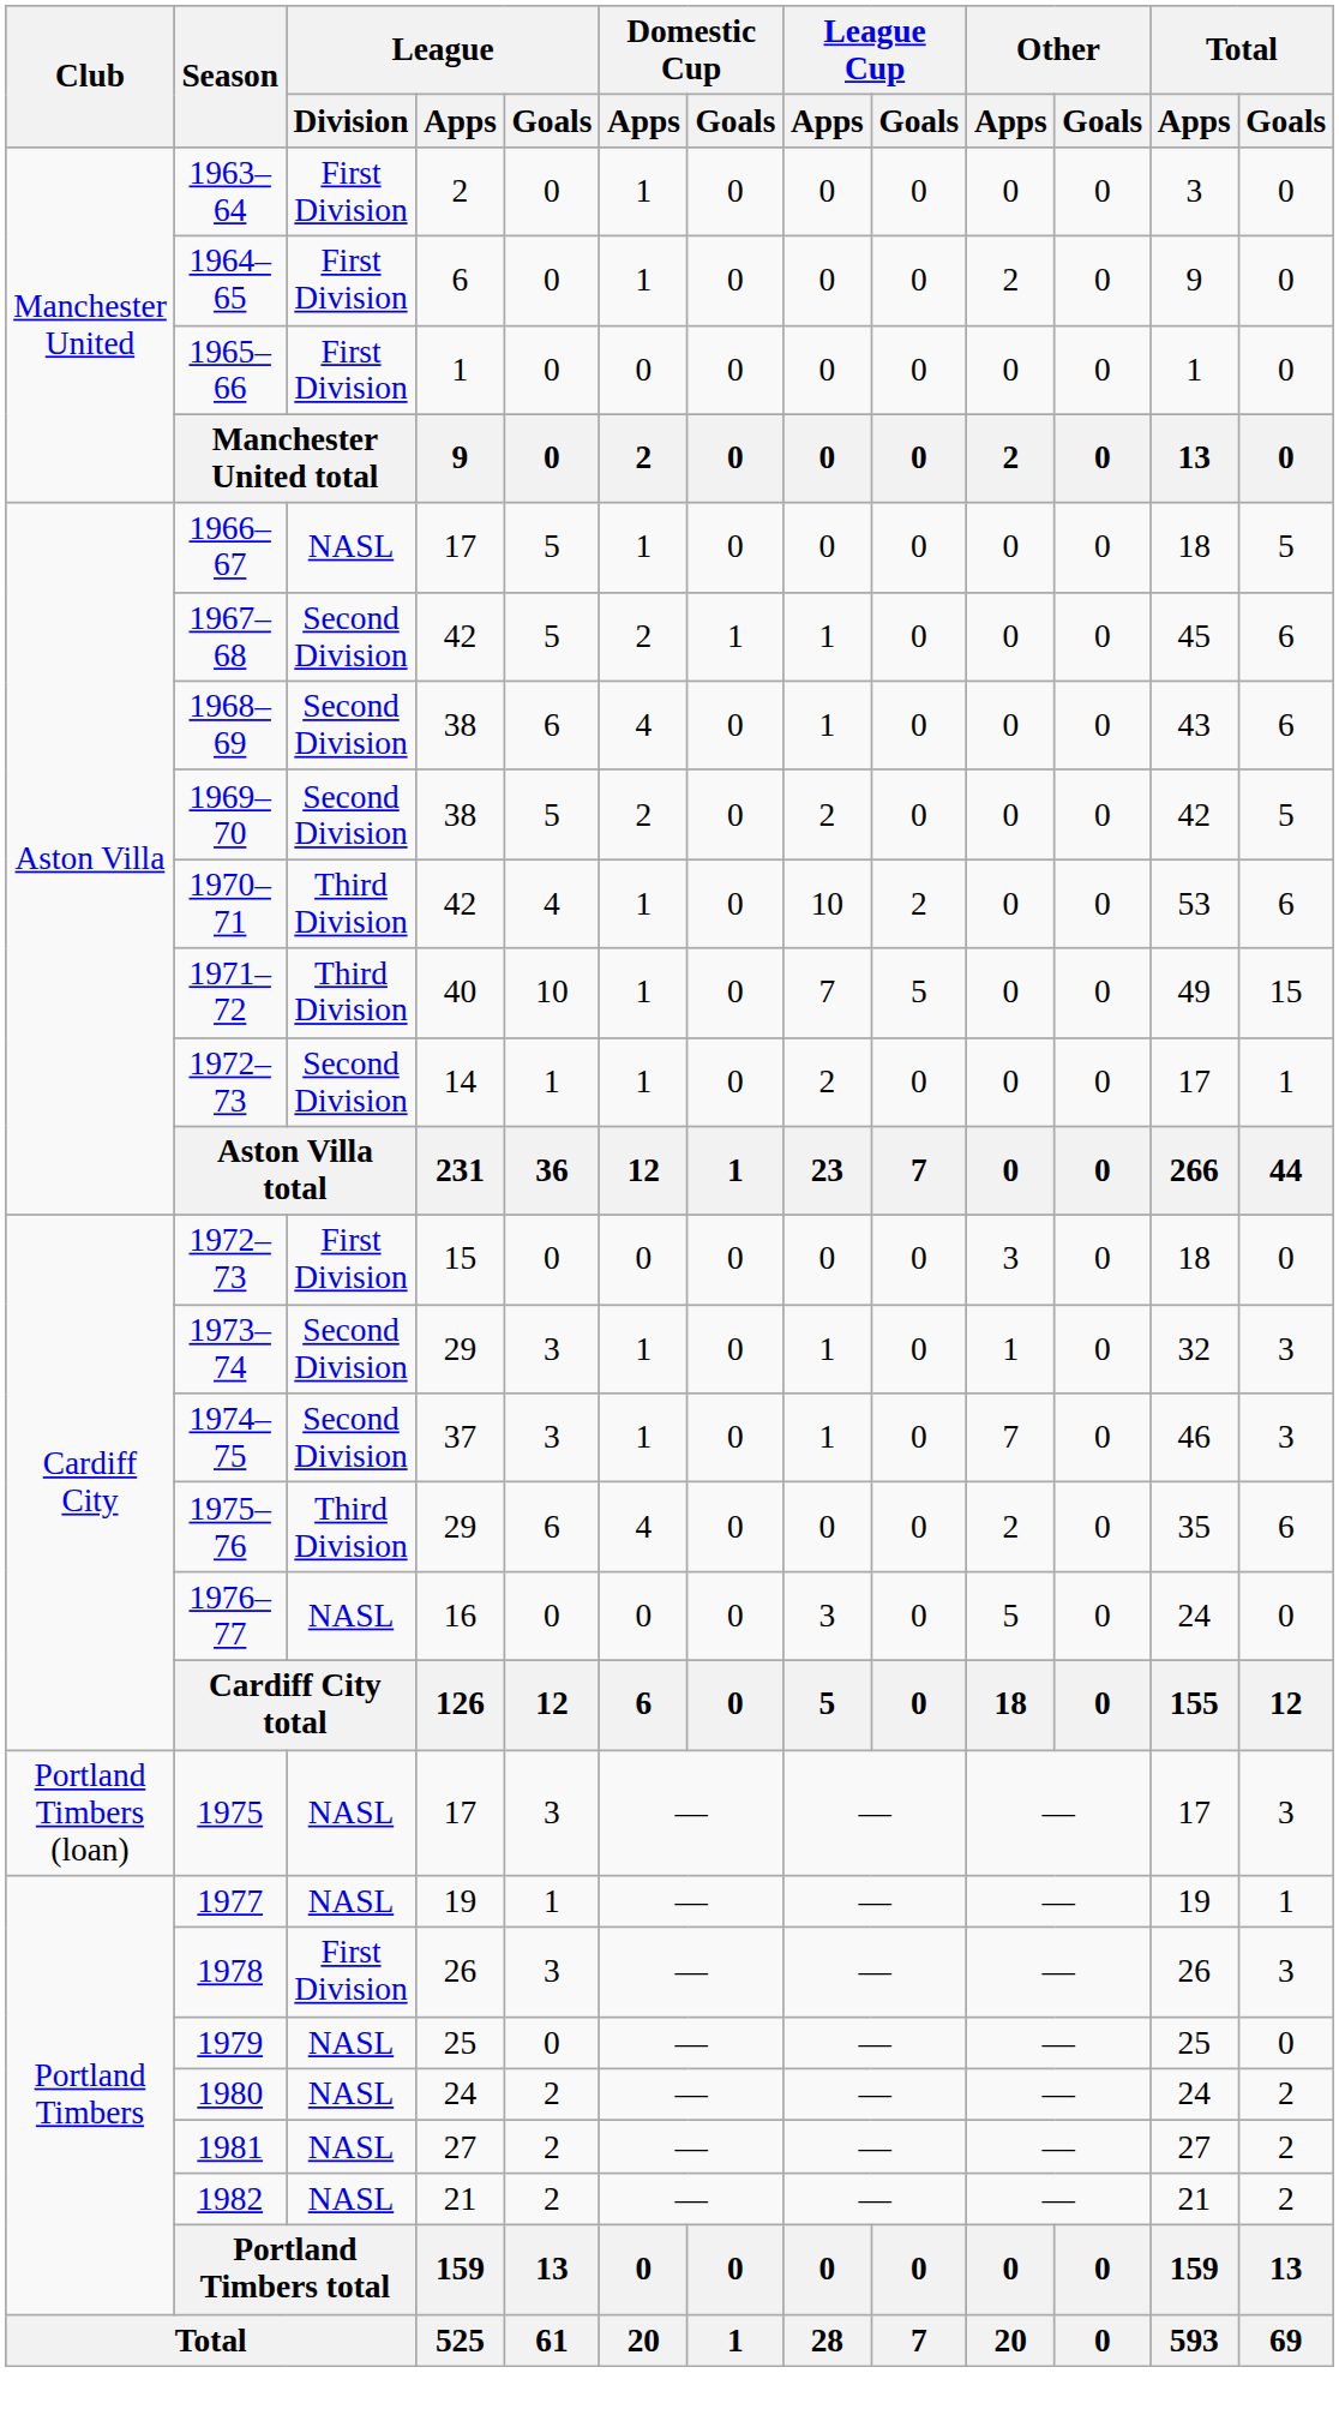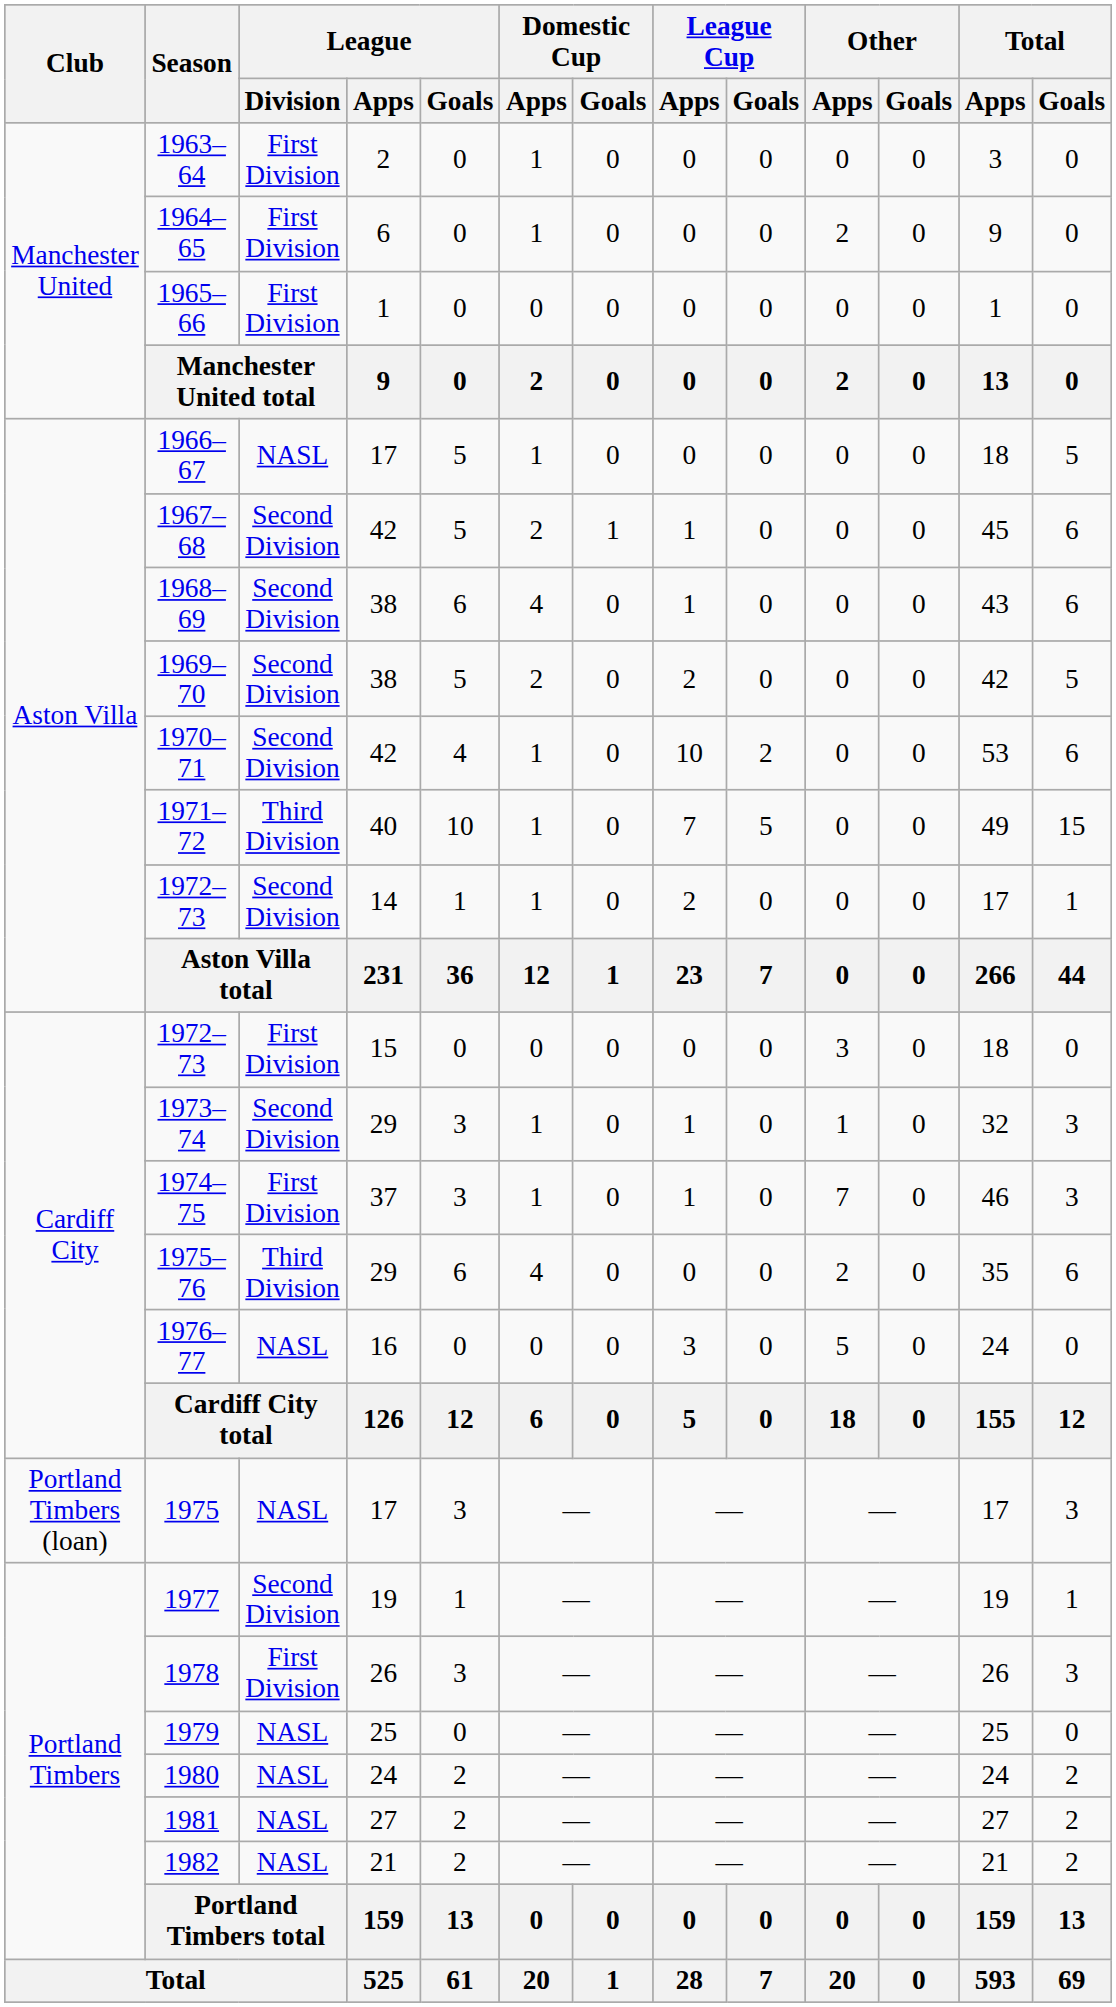 <table class="wikitable" style="text-align:center">
 <tr>
 <th rowspan="2">Club</th>
 <th rowspan="2">Season</th>
 <th colspan="3">League</th>
 <th colspan="2">Domestic Cup</th>
 <th colspan="2"><a href='#'>League Cup</a></th>
 <th colspan="2">Other</th>
 <th colspan="2">Total</th>
 </tr>
 <tr>
 <th>Division</th>
 <th>Apps</th>
 <th>Goals</th>
 <th>Apps</th>
 <th>Goals</th>
 <th>Apps</th>
 <th>Goals</th>
 <th>Apps</th>
 <th>Goals</th>
 <th>Apps</th>
 <th>Goals</th>
 </tr>
 <tr>
 <td rowspan="4"><a href='#'>Manchester United</a></td>
 <td><a href='#'>1963–64</a></td>
 <td><a href='#'>First Division</a></td>
 <td>2</td>
 <td>0</td>
 <td>1</td>
 <td>0</td>
 <td>0</td>
 <td>0</td>
 <td>0</td>
 <td>0</td>
 <td>3</td>
 <td>0</td>
 </tr>
 <tr>
 <td><a href='#'>1964–65</a></td>
 <td><a href='#'>First Division</a></td>
 <td>6</td>
 <td>0</td>
 <td>1</td>
 <td>0</td>
 <td>0</td>
 <td>0</td>
 <td>2</td>
 <td>0</td>
 <td>9</td>
 <td>0</td>
 </tr>
 <tr>
 <td><a href='#'>1965–66</a></td>
 <td><a href='#'>First Division</a></td>
 <td>1</td>
 <td>0</td>
 <td>0</td>
 <td>0</td>
 <td>0</td>
 <td>0</td>
 <td>0</td>
 <td>0</td>
 <td>1</td>
 <td>0</td>
 </tr>
 <tr>
 <th colspan="2">Manchester United total</th>
 <th>9</th>
 <th>0</th>
 <th>2</th>
 <th>0</th>
 <th>0</th>
 <th>0</th>
 <th>2</th>
 <th>0</th>
 <th>13</th>
 <th>0</th>
 </tr>
 <tr>
 <td rowspan="8"><a href='#'>Aston Villa</a></td>
 <td><a href='#'>1966–67</a></td>
 <td><a href='#'>NASL</a></td>
 <td>17</td>
 <td>5</td>
 <td>1</td>
 <td>0</td>
 <td>0</td>
 <td>0</td>
 <td>0</td>
 <td>0</td>
 <td>18</td>
 <td>5</td>
 </tr>
 <tr>
 <td><a href='#'>1967–68</a></td>
 <td><a href='#'>Second Division</a></td>
 <td>42</td>
 <td>5</td>
 <td>2</td>
 <td>1</td>
 <td>1</td>
 <td>0</td>
 <td>0</td>
 <td>0</td>
 <td>45</td>
 <td>6</td>
 </tr>
 <tr>
 <td><a href='#'>1968–69</a></td>
 <td><a href='#'>Second Division</a></td>
 <td>38</td>
 <td>6</td>
 <td>4</td>
 <td>0</td>
 <td>1</td>
 <td>0</td>
 <td>0</td>
 <td>0</td>
 <td>43</td>
 <td>6</td>
 </tr>
 <tr>
 <td><a href='#'>1969–70</a></td>
 <td><a href='#'>Second Division</a></td>
 <td>38</td>
 <td>5</td>
 <td>2</td>
 <td>0</td>
 <td>2</td>
 <td>0</td>
 <td>0</td>
 <td>0</td>
 <td>42</td>
 <td>5</td>
 </tr>
 <tr>
 <td><a href='#'>1970–71</a></td>
-<td><a href='#'>Third Division</a></td>
+<td><a href='#'>Second Division</a></td>
 <td>42</td>
 <td>4</td>
 <td>1</td>
 <td>0</td>
 <td>10</td>
 <td>2</td>
 <td>0</td>
 <td>0</td>
 <td>53</td>
 <td>6</td>
 </tr>
 <tr>
 <td><a href='#'>1971–72</a></td>
 <td><a href='#'>Third Division</a></td>
 <td>40</td>
 <td>10</td>
 <td>1</td>
 <td>0</td>
 <td>7</td>
 <td>5</td>
 <td>0</td>
 <td>0</td>
 <td>49</td>
 <td>15</td>
 </tr>
 <tr>
 <td><a href='#'>1972–73</a></td>
 <td><a href='#'>Second Division</a></td>
 <td>14</td>
 <td>1</td>
 <td>1</td>
 <td>0</td>
 <td>2</td>
 <td>0</td>
 <td>0</td>
 <td>0</td>
 <td>17</td>
 <td>1</td>
 </tr>
 <tr>
 <th colspan="2">Aston Villa total</th>
 <th>231</th>
 <th>36</th>
 <th>12</th>
 <th>1</th>
 <th>23</th>
 <th>7</th>
 <th>0</th>
 <th>0</th>
 <th>266</th>
 <th>44</th>
 </tr>
 <tr>
 <td rowspan="6"><a href='#'>Cardiff City</a></td>
 <td><a href='#'>1972–73</a></td>
 <td><a href='#'>First Division</a></td>
 <td>15</td>
 <td>0</td>
 <td>0</td>
 <td>0</td>
 <td>0</td>
 <td>0</td>
 <td>3</td>
 <td>0</td>
 <td>18</td>
 <td>0</td>
 </tr>
 <tr>
 <td><a href='#'>1973–74</a></td>
 <td><a href='#'>Second Division</a></td>
 <td>29</td>
 <td>3</td>
 <td>1</td>
 <td>0</td>
 <td>1</td>
 <td>0</td>
 <td>1</td>
 <td>0</td>
 <td>32</td>
 <td>3</td>
 </tr>
 <tr>
 <td><a href='#'>1974–75</a></td>
-<td><a href='#'>Second Division</a></td>
+<td><a href='#'>First Division</a></td>
 <td>37</td>
 <td>3</td>
 <td>1</td>
 <td>0</td>
 <td>1</td>
 <td>0</td>
 <td>7</td>
 <td>0</td>
 <td>46</td>
 <td>3</td>
 </tr>
 <tr>
 <td><a href='#'>1975–76</a></td>
 <td><a href='#'>Third Division</a></td>
 <td>29</td>
 <td>6</td>
 <td>4</td>
 <td>0</td>
 <td>0</td>
 <td>0</td>
 <td>2</td>
 <td>0</td>
 <td>35</td>
 <td>6</td>
 </tr>
 <tr>
 <td><a href='#'>1976–77</a></td>
 <td><a href='#'>NASL</a></td>
 <td>16</td>
 <td>0</td>
 <td>0</td>
 <td>0</td>
 <td>3</td>
 <td>0</td>
 <td>5</td>
 <td>0</td>
 <td>24</td>
 <td>0</td>
 </tr>
 <tr>
 <th colspan="2">Cardiff City total</th>
 <th>126</th>
 <th>12</th>
 <th>6</th>
 <th>0</th>
 <th>5</th>
 <th>0</th>
 <th>18</th>
 <th>0</th>
 <th>155</th>
 <th>12</th>
 </tr>
 <tr>
 <td><a href='#'>Portland Timbers</a> (loan)</td>
 <td><a href='#'>1975</a></td>
 <td><a href='#'>NASL</a></td>
 <td>17</td>
 <td>3</td>
 <td colspan=2>—</td>
 <td colspan=2>—</td>
 <td colspan=2>—</td>
 <td>17</td>
 <td>3</td>
 </tr>
 <tr>
 <td rowspan=7><a href='#'>Portland Timbers</a></td>
 <td><a href='#'>1977</a></td>
-<td><a href='#'>NASL</a></td>
+<td><a href='#'>Second Division</a></td>
 <td>19</td>
 <td>1</td>
 <td colspan=2>—</td>
 <td colspan=2>—</td>
 <td colspan=2>—</td>
 <td>19</td>
 <td>1</td>
 </tr>
 <tr>
 <td><a href='#'>1978</a></td>
 <td><a href='#'>First Division</a></td>
 <td>26</td>
 <td>3</td>
 <td colspan=2>—</td>
 <td colspan=2>—</td>
 <td colspan=2>—</td>
 <td>26</td>
 <td>3</td>
 </tr>
 <tr>
 <td><a href='#'>1979</a></td>
 <td><a href='#'>NASL</a></td>
 <td>25</td>
 <td>0</td>
 <td colspan=2>—</td>
 <td colspan=2>—</td>
 <td colspan=2>—</td>
 <td>25</td>
 <td>0</td>
 </tr>
 <tr>
 <td><a href='#'>1980</a></td>
 <td><a href='#'>NASL</a></td>
 <td>24</td>
 <td>2</td>
 <td colspan=2>—</td>
 <td colspan=2>—</td>
 <td colspan=2>—</td>
 <td>24</td>
 <td>2</td>
 </tr>
 <tr>
 <td><a href='#'>1981</a></td>
 <td><a href='#'>NASL</a></td>
 <td>27</td>
 <td>2</td>
 <td colspan=2>—</td>
 <td colspan=2>—</td>
 <td colspan=2>—</td>
 <td>27</td>
 <td>2</td>
 </tr>
 <tr>
 <td><a href='#'>1982</a></td>
 <td><a href='#'>NASL</a></td>
 <td>21</td>
 <td>2</td>
 <td colspan=2>—</td>
 <td colspan=2>—</td>
 <td colspan=2>—</td>
 <td>21</td>
 <td>2</td>
 </tr>
 <tr>
 <th colspan="2">Portland Timbers total</th>
 <th>159</th>
 <th>13</th>
 <th>0</th>
 <th>0</th>
 <th>0</th>
 <th>0</th>
 <th>0</th>
 <th>0</th>
 <th>159</th>
 <th>13</th>
 </tr>
 <tr>
 <th colspan="3">Total</th>
 <th>525</th>
 <th>61</th>
 <th>20</th>
 <th>1</th>
 <th>28</th>
 <th>7</th>
 <th>20</th>
 <th>0</th>
 <th>593</th>
 <th>69</th>
 </tr>
 </table>
